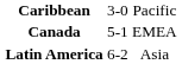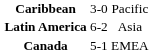 <table>
 <tr>
 <td align=center><strong>Caribbean</strong></td>
 <td align=center>3-0</td>
 <td align=center>Pacific</td>
 </tr>
 <tr>
+<td align=center><strong>Latin America</strong></td>
+<td align=center>6-2</td>
+<td align=center>Asia</td>
+</tr>
+<tr>
 <td align=center><strong>Canada</strong></td>
 <td align=center>5-1</td>
 <td align=center>EMEA</td>
 </tr>
-<tr>
-<td align=center><strong>Latin America</strong></td>
-<td align=center>6-2</td>
-<td align=center>Asia</td>
-</tr>
 </table>
